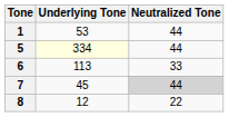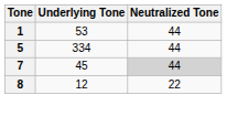 <table class="wikitable" style="text-align:center;">
 <tr>
 <th>Tone</th>
 <th>Underlying Tone</th>
 <th>Neutralized Tone</th>
 </tr>
 <tr>
 <th>1</th>
 <td>53</td>
 <td>44</td>
 </tr>
 <tr>
 <th>5</th>
-<td style="background: lightyellow;">334</td>
+<td>334</td>
 <td>44</td>
-</tr>
-<tr>
-<th>6</th>
-<td>113</td>
-<td>33</td>
 </tr>
 <tr>
 <th>7</th>
 <td>45</td>
 <td style="background: lightgrey;">44</td>
 </tr>
 <tr>
 <th>8</th>
 <td>12</td>
 <td>22</td>
 </tr>
 </table>
